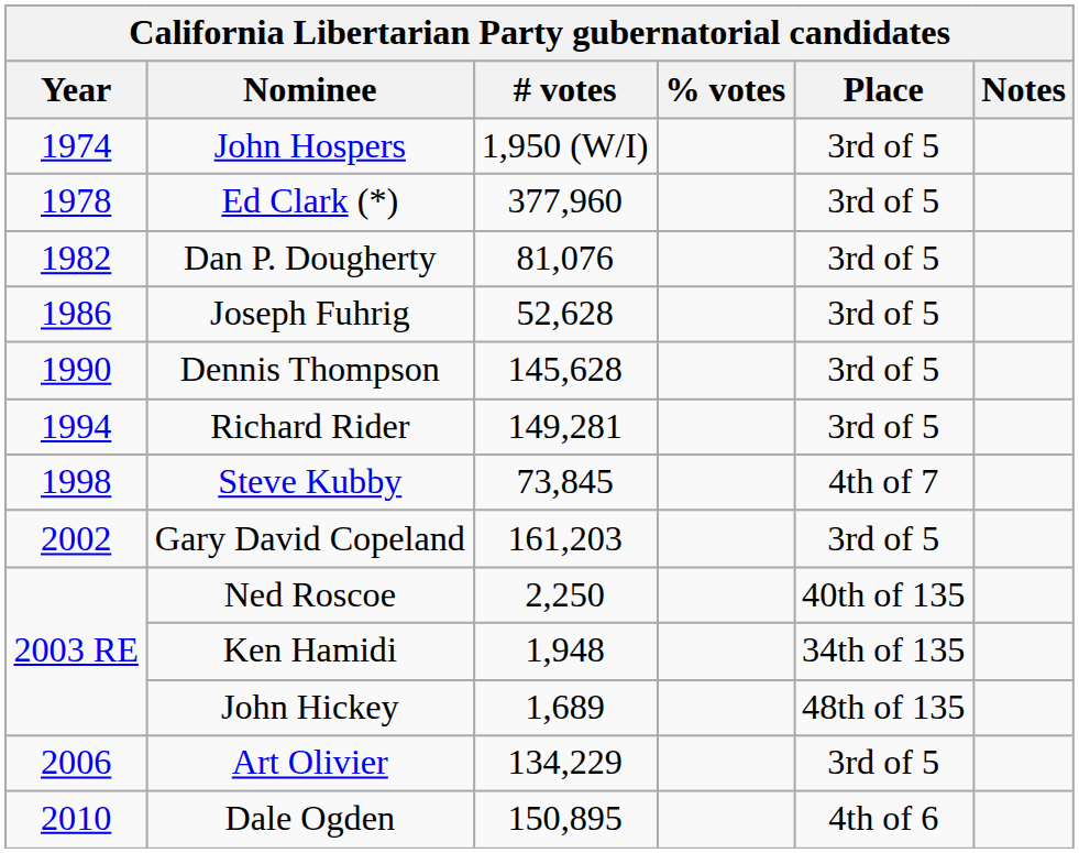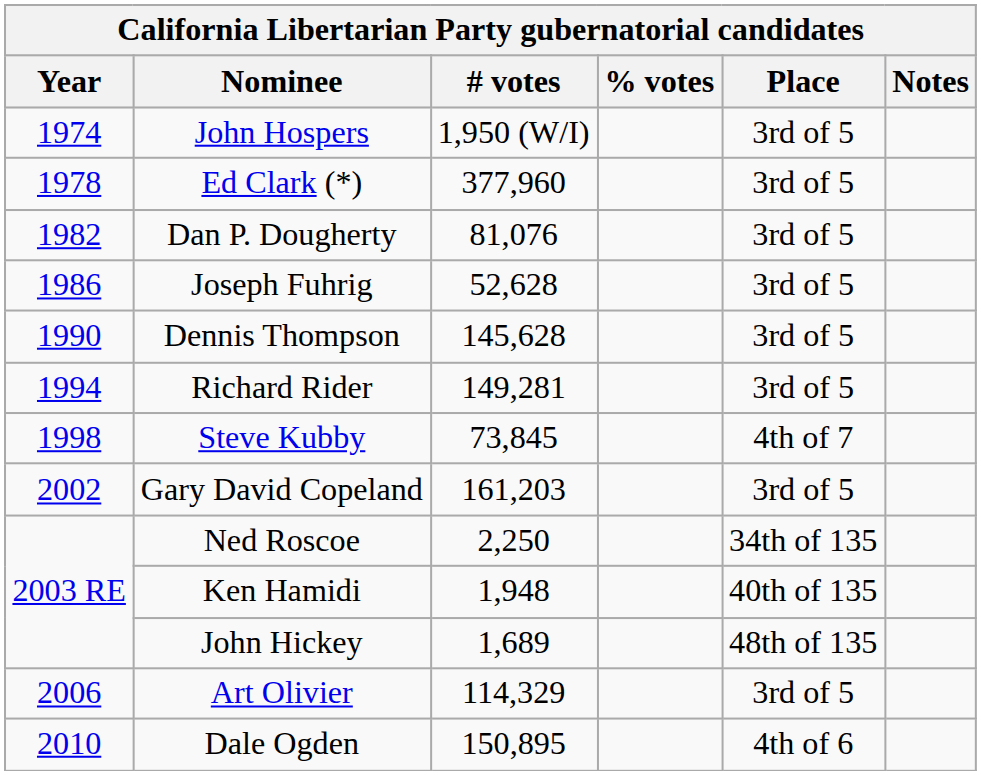 <table class=wikitable style="text-align:center;">
 <tr style="background:lightgrey;">
 <th colspan="9">California Libertarian Party gubernatorial candidates</th>
 </tr>
 <tr style="background:lightgrey;">
 <th>Year</th>
 <th>Nominee</th>
 <th># votes</th>
 <th>% votes</th>
 <th>Place</th>
 <th>Notes</th>
 </tr>
 <tr>
 <td><a href='#'>1974</a></td>
 <td><a href='#'>John Hospers</a></td>
 <td>1,950 (W/I)</td>
 <td></td>
 <td>3rd of 5</td>
 <td></td>
 </tr>
 <tr>
 <td><a href='#'>1978</a></td>
 <td><a href='#'>Ed Clark</a> (*)</td>
 <td>377,960</td>
 <td></td>
 <td>3rd of 5</td>
 <td></td>
 </tr>
 <tr>
 <td><a href='#'>1982</a></td>
 <td>Dan P. Dougherty</td>
 <td>81,076</td>
 <td></td>
 <td>3rd of 5</td>
 <td></td>
 </tr>
 <tr>
 <td><a href='#'>1986</a></td>
 <td>Joseph Fuhrig</td>
 <td>52,628</td>
 <td></td>
 <td>3rd of 5</td>
 <td></td>
 </tr>
 <tr>
 <td><a href='#'>1990</a></td>
 <td>Dennis Thompson</td>
 <td>145,628</td>
 <td></td>
 <td>3rd of 5</td>
 <td></td>
 </tr>
 <tr>
 <td><a href='#'>1994</a></td>
 <td>Richard Rider</td>
 <td>149,281</td>
 <td></td>
 <td>3rd of 5</td>
 <td></td>
 </tr>
 <tr>
 <td><a href='#'>1998</a></td>
 <td><a href='#'>Steve Kubby</a></td>
 <td>73,845</td>
 <td></td>
 <td>4th of 7</td>
 <td></td>
 </tr>
 <tr>
 <td><a href='#'>2002</a></td>
 <td>Gary David Copeland</td>
 <td>161,203</td>
 <td></td>
 <td>3rd of 5</td>
 <td></td>
 </tr>
 <tr>
 <td rowspan="3"><a href='#'>2003 RE</a></td>
 <td>Ned Roscoe</td>
 <td>2,250</td>
 <td></td>
-<td>40th of 135</td>
+<td>34th of 135</td>
 <td></td>
 </tr>
 <tr>
 <td>Ken Hamidi</td>
 <td>1,948</td>
 <td></td>
-<td>34th of 135</td>
+<td>40th of 135</td>
 <td></td>
 </tr>
 <tr>
 <td>John Hickey</td>
 <td>1,689</td>
 <td></td>
 <td>48th of 135</td>
 <td></td>
 </tr>
 <tr>
 <td><a href='#'>2006</a></td>
 <td><a href='#'>Art Olivier</a></td>
-<td>134,229</td>
+<td>114,329</td>
 <td></td>
 <td>3rd of 5</td>
 <td></td>
 </tr>
 <tr>
 <td><a href='#'>2010</a></td>
 <td>Dale Ogden</td>
 <td>150,895</td>
 <td></td>
 <td>4th of 6</td>
 <td></td>
 </tr>
 </table>
